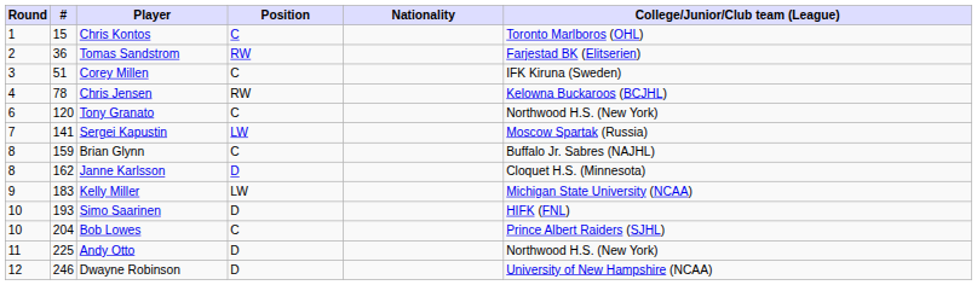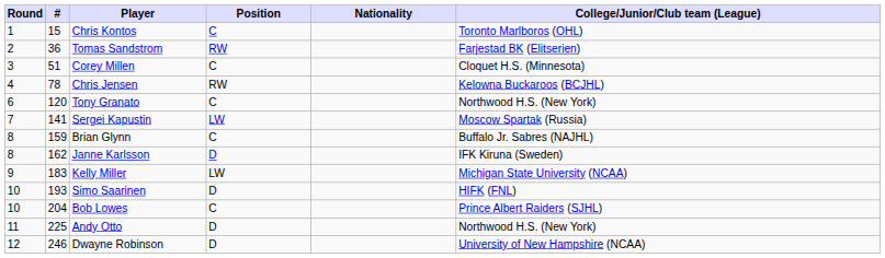 <table class="wikitable">
 <tr>
 <th style="background:#ddf; width:2.00%;">Round</th>
 <th style="background:#ddf; width:2.75%;">#</th>
 <th style="background:#ddf; width:16.0%;">Player</th>
 <th style="background:#ddf; width:12.25%;">Position</th>
 <th style="background:#ddf; width:17.0%;">Nationality</th>
 <th style="background:#ddf; width:100.0%;">College/Junior/Club team (League)</th>
 </tr>
 <tr>
 <td>1</td>
 <td>15</td>
 <td><a href='#'>Chris Kontos</a></td>
 <td><a href='#'>C</a></td>
 <td></td>
 <td><a href='#'>Toronto Marlboros</a> (<a href='#'>OHL</a>)</td>
 </tr>
 <tr>
 <td>2</td>
 <td>36</td>
 <td><a href='#'>Tomas Sandstrom</a></td>
 <td><a href='#'>RW</a></td>
 <td></td>
 <td><a href='#'>Farjestad BK</a> (<a href='#'>Elitserien</a>)</td>
 </tr>
 <tr>
 <td>3</td>
 <td>51</td>
 <td><a href='#'>Corey Millen</a></td>
 <td>C</td>
 <td></td>
-<td>IFK Kiruna (Sweden)</td>
+<td>Cloquet H.S. (Minnesota)</td>
 </tr>
 <tr>
 <td>4</td>
 <td>78</td>
 <td><a href='#'>Chris Jensen</a></td>
 <td>RW</td>
 <td></td>
 <td><a href='#'>Kelowna Buckaroos</a> (<a href='#'>BCJHL</a>)</td>
 </tr>
 <tr>
 <td>6</td>
 <td>120</td>
 <td><a href='#'>Tony Granato</a></td>
 <td>C</td>
 <td></td>
 <td>Northwood H.S. (New York)</td>
 </tr>
 <tr>
 <td>7</td>
 <td>141</td>
 <td><a href='#'>Sergei Kapustin</a></td>
 <td><a href='#'>LW</a></td>
 <td></td>
 <td><a href='#'>Moscow Spartak</a> (Russia)</td>
 </tr>
 <tr>
 <td>8</td>
 <td>159</td>
 <td>Brian Glynn</td>
 <td>C</td>
 <td></td>
 <td>Buffalo Jr. Sabres (NAJHL)</td>
 </tr>
 <tr>
 <td>8</td>
 <td>162</td>
 <td><a href='#'>Janne Karlsson</a></td>
 <td><a href='#'>D</a></td>
 <td></td>
-<td>Cloquet H.S. (Minnesota)</td>
+<td>IFK Kiruna (Sweden)</td>
 </tr>
 <tr>
 <td>9</td>
 <td>183</td>
 <td><a href='#'>Kelly Miller</a></td>
 <td>LW</td>
 <td></td>
 <td><a href='#'>Michigan State University</a> (<a href='#'>NCAA</a>)</td>
 </tr>
 <tr>
 <td>10</td>
 <td>193</td>
 <td><a href='#'>Simo Saarinen</a></td>
 <td>D</td>
 <td></td>
 <td><a href='#'>HIFK</a> (<a href='#'>FNL</a>)</td>
 </tr>
 <tr>
 <td>10</td>
 <td>204</td>
 <td><a href='#'>Bob Lowes</a></td>
 <td>C</td>
 <td></td>
 <td><a href='#'>Prince Albert Raiders</a> (<a href='#'>SJHL</a>)</td>
 </tr>
 <tr>
 <td>11</td>
 <td>225</td>
 <td><a href='#'>Andy Otto</a></td>
 <td>D</td>
 <td></td>
 <td>Northwood H.S. (New York)</td>
 </tr>
 <tr>
 <td>12</td>
 <td>246</td>
 <td>Dwayne Robinson</td>
 <td>D</td>
 <td></td>
 <td><a href='#'>University of New Hampshire</a> (NCAA)</td>
 </tr>
 </table>
